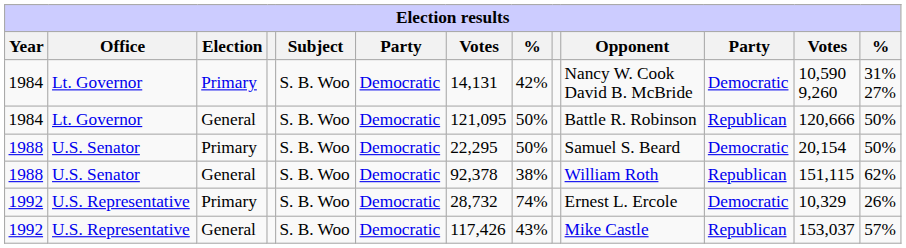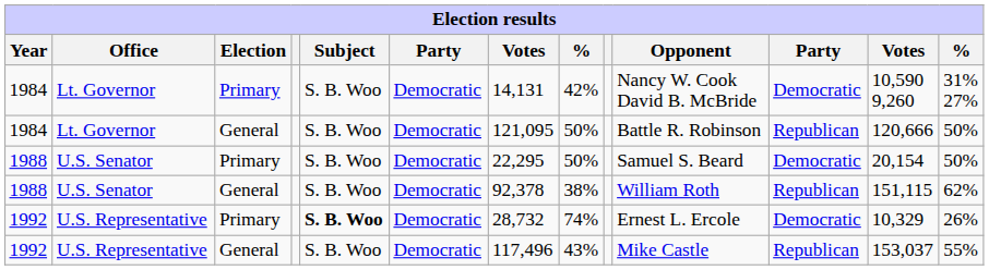 <table class=wikitable style="width: 94%" style="text-align: center;" align="center">
 <tr bgcolor=#cccccc>
 <th colspan=13 style="background: #ccccff;">Election results</th>
 </tr>
 <tr>
 <th>Year</th>
 <th>Office</th>
 <th>Election</th>
 <th></th>
 <th>Subject</th>
 <th>Party</th>
 <th>Votes</th>
 <th>%</th>
 <th></th>
 <th>Opponent</th>
 <th>Party</th>
 <th>Votes</th>
 <th>%</th>
 </tr>
 <tr>
 <td>1984</td>
 <td><a href='#'>Lt. Governor</a></td>
 <td><a href='#'>Primary</a></td>
 <td></td>
 <td>S. B. Woo</td>
 <td><a href='#'>Democratic</a></td>
 <td>14,131</td>
 <td>42%</td>
 <td></td>
 <td>Nancy W. Cook<br>David B. McBride</td>
 <td><a href='#'>Democratic</a></td>
 <td>10,590<br>9,260</td>
 <td>31%<br>27%</td>
 </tr>
 <tr>
 <td>1984</td>
 <td><a href='#'>Lt. Governor</a></td>
 <td>General</td>
 <td></td>
 <td>S. B. Woo</td>
 <td><a href='#'>Democratic</a></td>
 <td>121,095</td>
 <td>50%</td>
 <td></td>
 <td>Battle R. Robinson</td>
 <td><a href='#'>Republican</a></td>
 <td>120,666</td>
 <td>50%</td>
 </tr>
 <tr>
 <td><a href='#'>1988</a></td>
 <td><a href='#'>U.S. Senator</a></td>
 <td>Primary</td>
 <td></td>
 <td>S. B. Woo</td>
 <td><a href='#'>Democratic</a></td>
 <td>22,295</td>
 <td>50%</td>
 <td></td>
 <td>Samuel S. Beard</td>
 <td><a href='#'>Democratic</a></td>
 <td>20,154</td>
 <td>50%</td>
 </tr>
 <tr>
 <td><a href='#'>1988</a></td>
 <td><a href='#'>U.S. Senator</a></td>
 <td>General</td>
 <td></td>
 <td>S. B. Woo</td>
 <td><a href='#'>Democratic</a></td>
 <td>92,378</td>
 <td>38%</td>
 <td></td>
 <td><a href='#'>William Roth</a></td>
 <td><a href='#'>Republican</a></td>
 <td>151,115</td>
 <td>62%</td>
 </tr>
 <tr>
 <td><a href='#'>1992</a></td>
 <td><a href='#'>U.S. Representative</a></td>
 <td>Primary</td>
 <td></td>
-<td>S. B. Woo</td>
+<td><strong>S. B. Woo</strong></td>
 <td><a href='#'>Democratic</a></td>
 <td>28,732</td>
 <td>74%</td>
 <td></td>
 <td>Ernest L. Ercole</td>
 <td><a href='#'>Democratic</a></td>
 <td>10,329</td>
 <td>26%</td>
 </tr>
 <tr>
 <td><a href='#'>1992</a></td>
 <td><a href='#'>U.S. Representative</a></td>
 <td>General</td>
 <td></td>
 <td>S. B. Woo</td>
 <td><a href='#'>Democratic</a></td>
-<td>117,426</td>
+<td>117,496</td>
 <td>43%</td>
 <td></td>
 <td><a href='#'>Mike Castle</a></td>
 <td><a href='#'>Republican</a></td>
 <td>153,037</td>
-<td>57%</td>
+<td>55%</td>
 </tr>
 </table>
